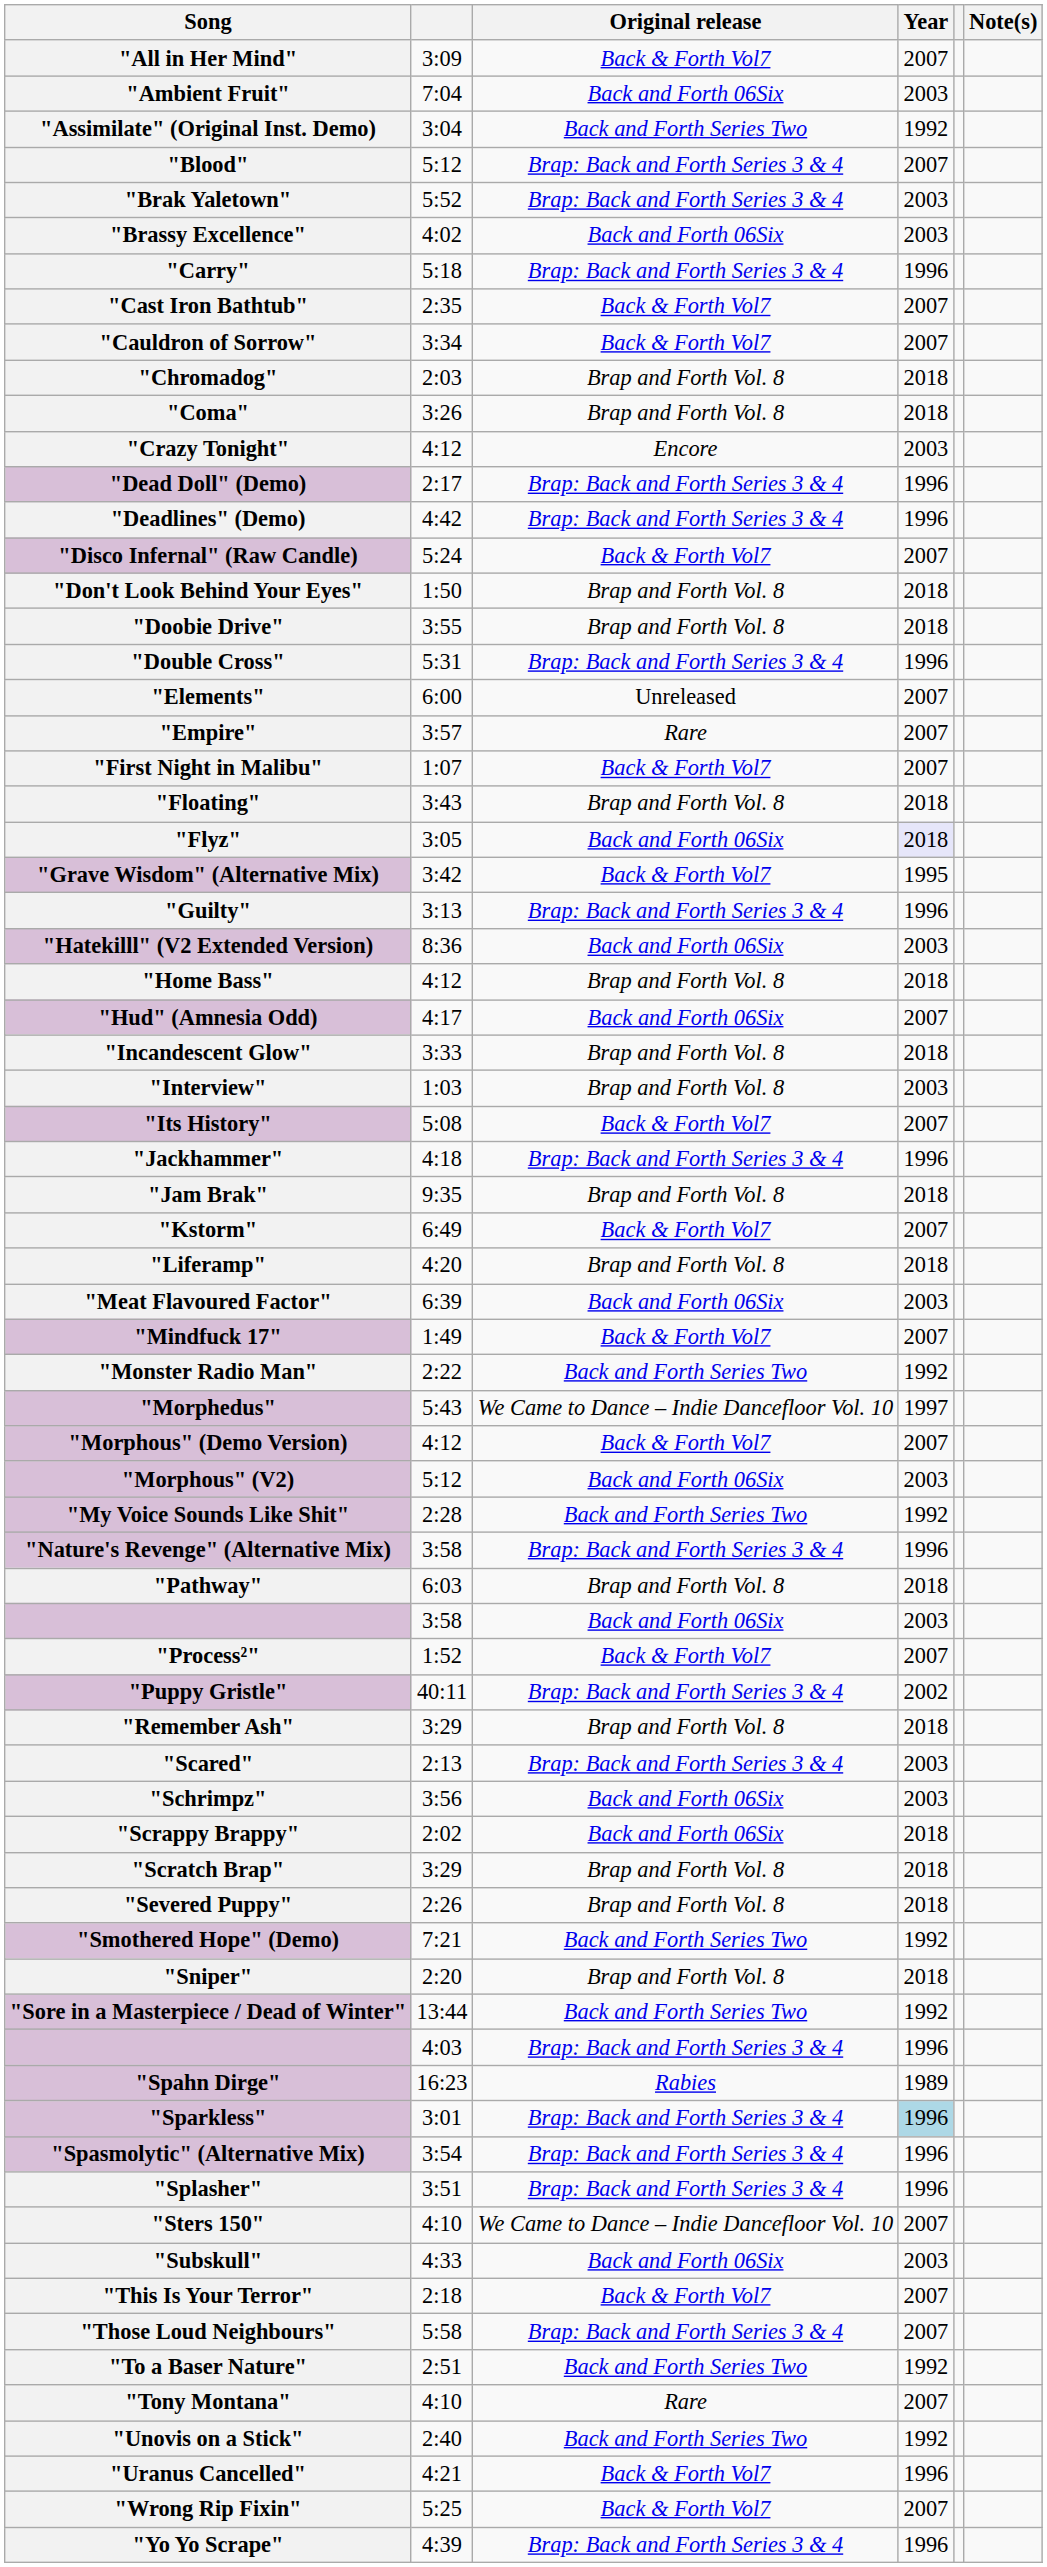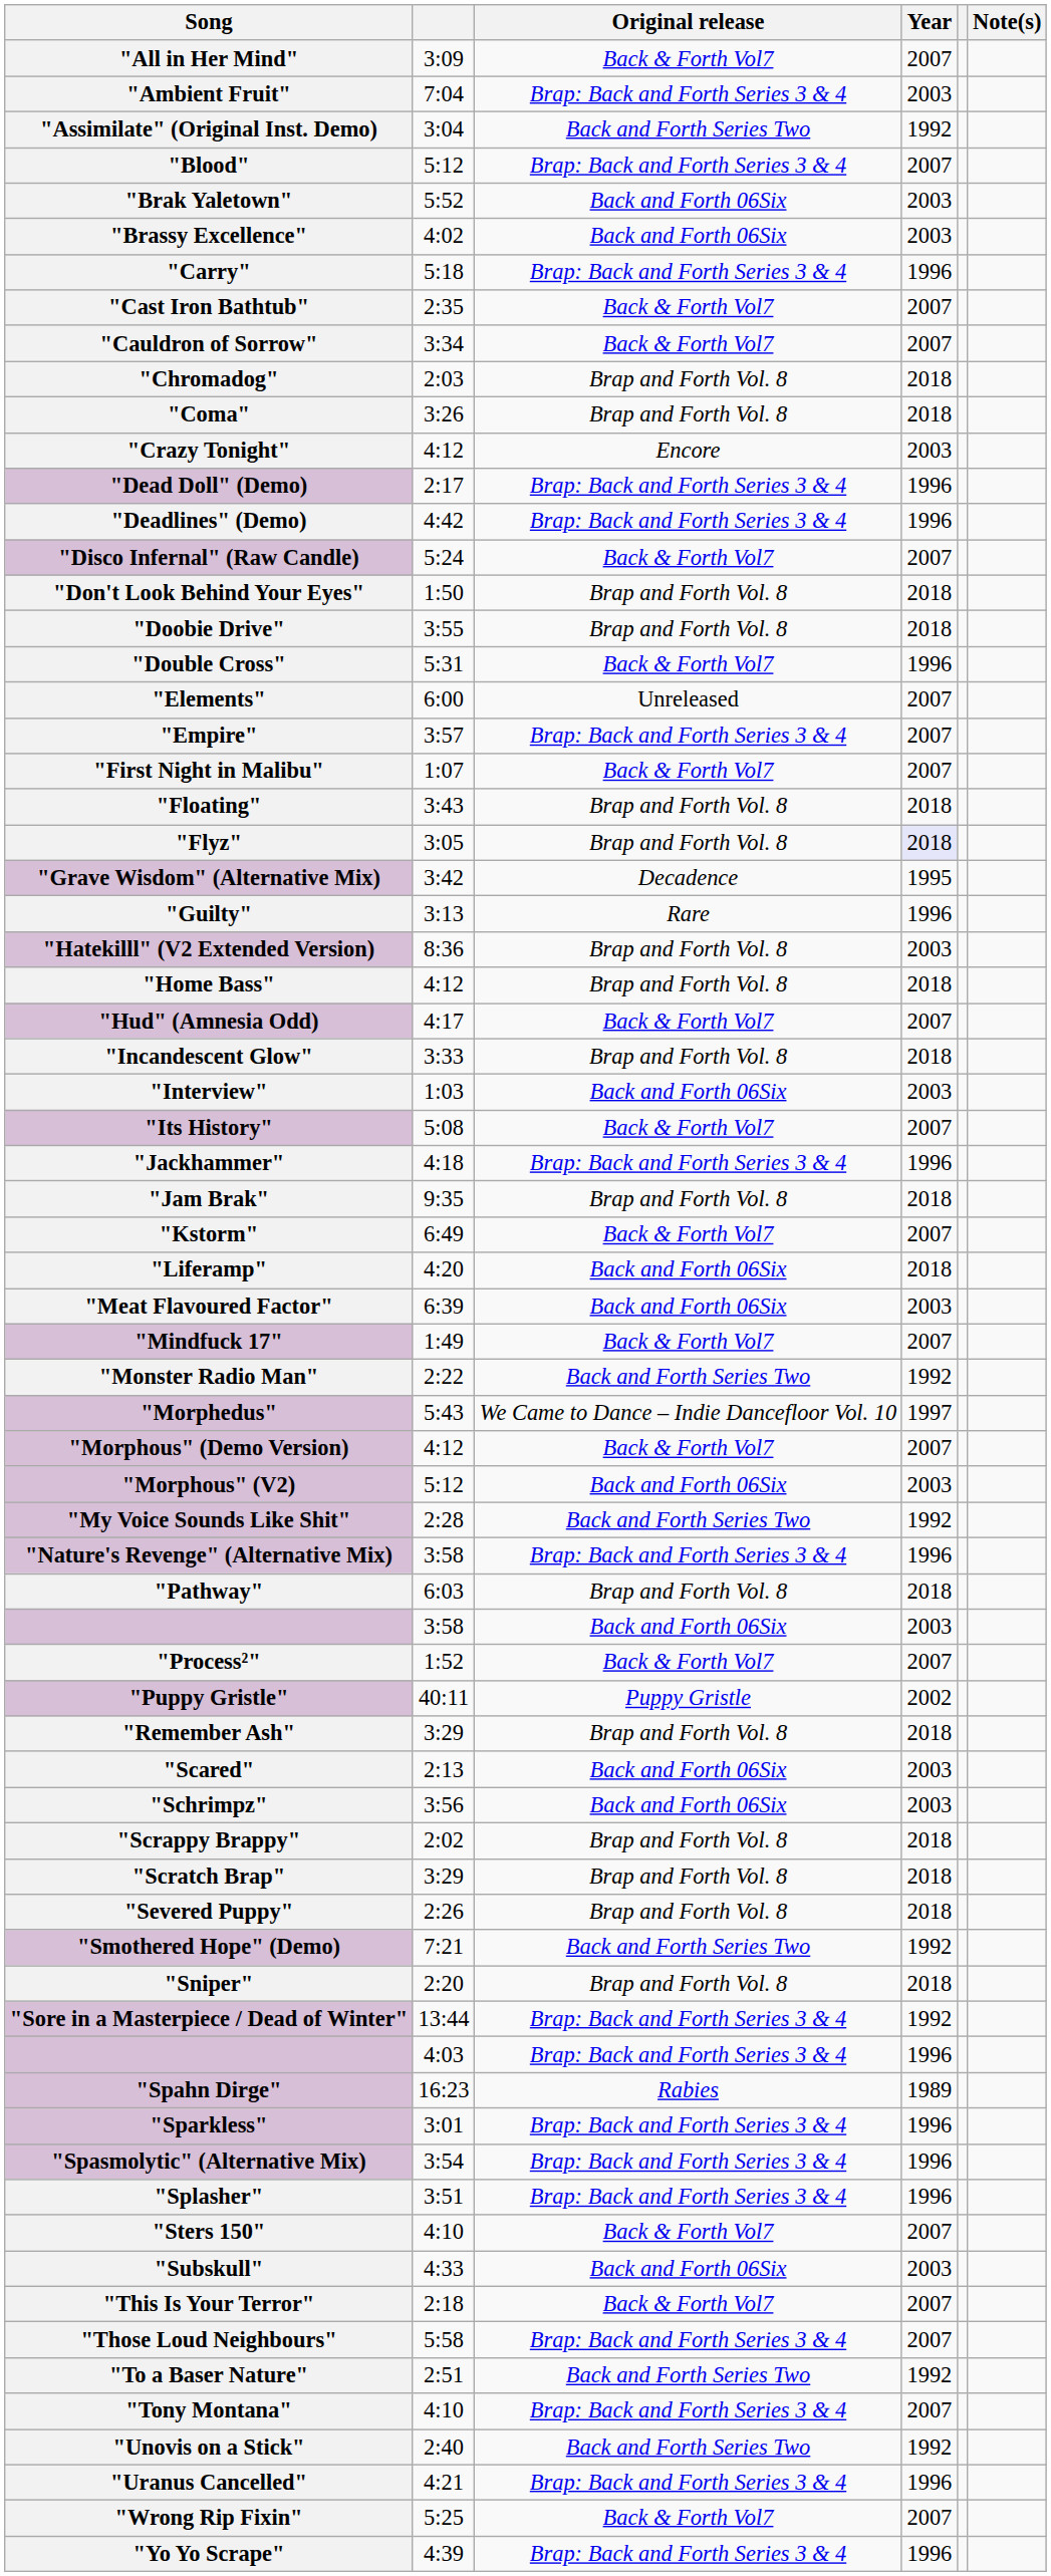 <table class="wikitable sortable plainrowheaders" style="text-align:center;">
 <tr>
 <th scope="col">Song</th>
 <th scope="col"></th>
 <th scope="col" data-sort-type="text">Original release</th>
 <th scope="col">Year</th>
 <th scope="col" class="unsortable"></th>
 <th scope="col" class="unsortable">Note(s)</th>
 </tr>
 <tr>
 <th scope=row>"All in Her Mind"</th>
 <td>3:09</td>
 <td><em><a href='#'>Back & Forth Vol7</a></em></td>
 <td>2007</td>
 <td></td>
 <td></td>
 </tr>
 <tr>
 <th scope=row>"Ambient Fruit"</th>
 <td>7:04</td>
-<td><em><a href='#'>Back and Forth 06Six</a></em></td>
+<td><em><a href='#'>Brap: Back and Forth Series 3 & 4</a></em></td>
 <td>2003</td>
 <td></td>
 <td></td>
 </tr>
 <tr>
 <th scope=row>"Assimilate" (Original Inst. Demo)</th>
 <td>3:04</td>
 <td><em><a href='#'>Back and Forth Series Two</a></em></td>
 <td>1992</td>
 <td></td>
 <td></td>
 </tr>
 <tr>
 <th scope=row>"Blood"</th>
 <td>5:12</td>
 <td><em><a href='#'>Brap: Back and Forth Series 3 & 4</a></em></td>
 <td>2007</td>
 <td></td>
 <td></td>
 </tr>
 <tr>
 <th scope=row>"Brak Yaletown"</th>
 <td>5:52</td>
-<td><em><a href='#'>Brap: Back and Forth Series 3 & 4</a></em></td>
+<td><em><a href='#'>Back and Forth 06Six</a></em></td>
 <td>2003</td>
 <td></td>
 <td></td>
 </tr>
 <tr>
 <th scope=row>"Brassy Excellence"</th>
 <td>4:02</td>
 <td><em><a href='#'>Back and Forth 06Six</a></em></td>
 <td>2003</td>
 <td></td>
 <td></td>
 </tr>
 <tr>
 <th scope=row>"Carry"</th>
 <td>5:18</td>
 <td><em><a href='#'>Brap: Back and Forth Series 3 & 4</a></em></td>
 <td>1996</td>
 <td></td>
 <td></td>
 </tr>
 <tr>
 <th scope=row>"Cast Iron Bathtub"</th>
 <td>2:35</td>
 <td><em><a href='#'>Back & Forth Vol7</a></em></td>
 <td>2007</td>
 <td></td>
 <td></td>
 </tr>
 <tr>
 <th scope=row>"Cauldron of Sorrow"</th>
 <td>3:34</td>
 <td><em><a href='#'>Back & Forth Vol7</a></em></td>
 <td>2007</td>
 <td></td>
 <td></td>
 </tr>
 <tr>
 <th scope=row>"Chromadog"</th>
 <td>2:03</td>
 <td><em>Brap and Forth Vol. 8</em></td>
 <td>2018</td>
 <td></td>
 <td></td>
 </tr>
 <tr>
 <th scope=row>"Coma"</th>
 <td>3:26</td>
 <td><em>Brap and Forth Vol. 8</em></td>
 <td>2018</td>
 <td></td>
 <td></td>
 </tr>
 <tr>
 <th scope=row>"Crazy Tonight"</th>
 <td>4:12</td>
 <td><em>Encore</em></td>
 <td>2003</td>
 <td></td>
 <td></td>
 </tr>
 <tr>
 <th scope=row style="background-color:#D8BFD8">"Dead Doll" (Demo) </th>
 <td>2:17</td>
 <td><em><a href='#'>Brap: Back and Forth Series 3 & 4</a></em></td>
 <td>1996</td>
 <td></td>
 <td></td>
 </tr>
 <tr>
 <th scope=row>"Deadlines" (Demo)</th>
 <td>4:42</td>
 <td><em><a href='#'>Brap: Back and Forth Series 3 & 4</a></em></td>
 <td>1996</td>
 <td></td>
 <td></td>
 </tr>
 <tr>
 <th scope=row style="background-color:#D8BFD8">"Disco Infernal" (Raw Candle) </th>
 <td>5:24</td>
 <td><em><a href='#'>Back & Forth Vol7</a></em></td>
 <td>2007</td>
 <td></td>
 <td></td>
 </tr>
 <tr>
 <th scope=row>"Don't Look Behind Your Eyes"</th>
 <td>1:50</td>
 <td><em>Brap and Forth Vol. 8</em></td>
 <td>2018</td>
 <td></td>
 <td></td>
 </tr>
 <tr>
 <th scope=row>"Doobie Drive"</th>
 <td>3:55</td>
 <td><em>Brap and Forth Vol. 8</em></td>
 <td>2018</td>
 <td></td>
 <td></td>
 </tr>
 <tr>
 <th scope=row>"Double Cross"</th>
 <td>5:31</td>
-<td><em><a href='#'>Brap: Back and Forth Series 3 & 4</a></em></td>
+<td><em><a href='#'>Back & Forth Vol7</a></em></td>
 <td>1996</td>
 <td></td>
 <td></td>
 </tr>
 <tr>
 <th scope=row>"Elements"</th>
 <td>6:00</td>
 <td>Unreleased</td>
 <td>2007</td>
 <td></td>
 <td></td>
 </tr>
 <tr>
 <th scope=row>"Empire"</th>
 <td>3:57</td>
-<td><em>Rare</em></td>
+<td><em><a href='#'>Brap: Back and Forth Series 3 & 4</a></em></td>
 <td>2007</td>
 <td></td>
 <td></td>
 </tr>
 <tr>
 <th scope=row>"First Night in Malibu"</th>
 <td>1:07</td>
 <td><em><a href='#'>Back & Forth Vol7</a></em></td>
 <td>2007</td>
 <td></td>
 <td></td>
 </tr>
 <tr>
 <th scope=row>"Floating"</th>
 <td>3:43</td>
 <td><em>Brap and Forth Vol. 8</em></td>
 <td>2018</td>
 <td></td>
 <td></td>
 </tr>
 <tr>
 <th scope=row>"Flyz"</th>
 <td>3:05</td>
-<td><em><a href='#'>Back and Forth 06Six</a></em></td>
+<td><em>Brap and Forth Vol. 8</em></td>
 <td style="background: lavender;">2018</td>
 <td></td>
 <td></td>
 </tr>
 <tr>
 <th scope=row style="background-color:#D8BFD8">"Grave Wisdom" (Alternative Mix) </th>
 <td>3:42</td>
-<td><em><a href='#'>Back & Forth Vol7</a></em></td>
+<td><em>Decadence</em></td>
 <td>1995</td>
 <td></td>
 <td></td>
 </tr>
 <tr>
 <th scope=row>"Guilty"</th>
 <td>3:13</td>
-<td><em><a href='#'>Brap: Back and Forth Series 3 & 4</a></em></td>
+<td><em>Rare</em></td>
 <td>1996</td>
 <td></td>
 <td></td>
 </tr>
 <tr>
 <th scope=row style="background-color:#D8BFD8">"Hatekilll" (V2 Extended Version) </th>
 <td>8:36</td>
-<td><em><a href='#'>Back and Forth 06Six</a></em></td>
+<td><em>Brap and Forth Vol. 8</em></td>
 <td>2003</td>
 <td></td>
 <td></td>
 </tr>
 <tr>
 <th scope=row>"Home Bass"</th>
 <td>4:12</td>
 <td><em>Brap and Forth Vol. 8</em></td>
 <td>2018</td>
 <td></td>
 <td></td>
 </tr>
 <tr>
 <th scope=row style="background-color:#D8BFD8">"Hud" (Amnesia Odd) </th>
 <td>4:17</td>
-<td><em><a href='#'>Back and Forth 06Six</a></em></td>
+<td><em><a href='#'>Back & Forth Vol7</a></em></td>
 <td>2007</td>
 <td></td>
 <td></td>
 </tr>
 <tr>
 <th scope=row>"Incandescent Glow"</th>
 <td>3:33</td>
 <td><em>Brap and Forth Vol. 8</em></td>
 <td>2018</td>
 <td></td>
 <td></td>
 </tr>
 <tr>
 <th scope=row>"Interview"</th>
 <td>1:03</td>
-<td><em>Brap and Forth Vol. 8</em></td>
+<td><em><a href='#'>Back and Forth 06Six</a></em></td>
 <td>2003</td>
 <td></td>
 <td></td>
 </tr>
 <tr>
 <th scope=row style="background-color:#D8BFD8">"Its History" </th>
 <td>5:08</td>
 <td><em><a href='#'>Back & Forth Vol7</a></em></td>
 <td>2007</td>
 <td></td>
 <td></td>
 </tr>
 <tr>
 <th scope=row>"Jackhammer"</th>
 <td>4:18</td>
 <td><em><a href='#'>Brap: Back and Forth Series 3 & 4</a></em></td>
 <td>1996</td>
 <td></td>
 <td></td>
 </tr>
 <tr>
 <th scope=row>"Jam Brak"</th>
 <td>9:35</td>
 <td><em>Brap and Forth Vol. 8</em></td>
 <td>2018</td>
 <td></td>
 <td></td>
 </tr>
 <tr>
 <th scope=row>"Kstorm"</th>
 <td>6:49</td>
 <td><em><a href='#'>Back & Forth Vol7</a></em></td>
 <td>2007</td>
 <td></td>
 <td></td>
 </tr>
 <tr>
 <th scope=row>"Liferamp"</th>
 <td>4:20</td>
-<td><em>Brap and Forth Vol. 8</em></td>
+<td><em><a href='#'>Back and Forth 06Six</a></em></td>
 <td>2018</td>
 <td></td>
 <td></td>
 </tr>
 <tr>
 <th scope=row>"Meat Flavoured Factor"</th>
 <td>6:39</td>
 <td><em><a href='#'>Back and Forth 06Six</a></em></td>
 <td>2003</td>
 <td></td>
 <td></td>
 </tr>
 <tr>
 <th scope=row style="background-color:#D8BFD8">"Mindfuck 17" </th>
 <td>1:49</td>
 <td><em><a href='#'>Back & Forth Vol7</a></em></td>
 <td>2007</td>
 <td></td>
 <td></td>
 </tr>
 <tr>
 <th scope=row>"Monster Radio Man"</th>
 <td>2:22</td>
 <td><em><a href='#'>Back and Forth Series Two</a></em></td>
 <td>1992</td>
 <td></td>
 <td></td>
 </tr>
 <tr>
 <th scope=row style="background-color:#D8BFD8">"Morphedus" </th>
 <td>5:43</td>
 <td><em>We Came to Dance – Indie Dancefloor Vol. 10</em></td>
 <td>1997</td>
 <td></td>
 <td></td>
 </tr>
 <tr>
 <th scope=row style="background-color:#D8BFD8">"Morphous" (Demo Version) </th>
 <td>4:12</td>
 <td><em><a href='#'>Back & Forth Vol7</a></em></td>
 <td>2007</td>
 <td></td>
 <td></td>
 </tr>
 <tr>
 <th scope=row style="background-color:#D8BFD8">"Morphous" (V2) </th>
 <td>5:12</td>
 <td><em><a href='#'>Back and Forth 06Six</a></em></td>
 <td>2003</td>
 <td></td>
 <td></td>
 </tr>
 <tr>
 <th scope=row style="background-color:#D8BFD8">"My Voice Sounds Like Shit" </th>
 <td>2:28</td>
 <td><em><a href='#'>Back and Forth Series Two</a></em></td>
 <td>1992</td>
 <td></td>
 <td></td>
 </tr>
 <tr>
 <th scope=row style="background-color:#D8BFD8">"Nature's Revenge" (Alternative Mix) </th>
 <td>3:58</td>
 <td><em><a href='#'>Brap: Back and Forth Series 3 & 4</a></em></td>
 <td>1996</td>
 <td></td>
 <td></td>
 </tr>
 <tr>
 <th scope=row>"Pathway"</th>
 <td>6:03</td>
 <td><em>Brap and Forth Vol. 8</em></td>
 <td>2018</td>
 <td></td>
 <td></td>
 </tr>
 <tr>
 <th scope=row style="background-color:#D8BFD8"> </th>
 <td>3:58</td>
 <td><em><a href='#'>Back and Forth 06Six</a></em></td>
 <td>2003</td>
 <td></td>
 <td></td>
 </tr>
 <tr>
 <th scope=row>"Process²"</th>
 <td>1:52</td>
 <td><em><a href='#'>Back & Forth Vol7</a></em></td>
 <td>2007</td>
 <td></td>
 <td></td>
 </tr>
 <tr>
 <th scope=row style="background-color:#D8BFD8">"Puppy Gristle" </th>
 <td>40:11</td>
-<td><em><a href='#'>Brap: Back and Forth Series 3 & 4</a></em></td>
+<td><em><a href='#'>Puppy Gristle</a></em></td>
 <td>2002</td>
 <td></td>
 <td></td>
 </tr>
 <tr>
 <th scope=row>"Remember Ash"</th>
 <td>3:29</td>
 <td><em>Brap and Forth Vol. 8</em></td>
 <td>2018</td>
 <td></td>
 <td></td>
 </tr>
 <tr>
 <th scope=row>"Scared"</th>
 <td>2:13</td>
-<td><em><a href='#'>Brap: Back and Forth Series 3 & 4</a></em></td>
+<td><em><a href='#'>Back and Forth 06Six</a></em></td>
 <td>2003</td>
 <td></td>
 <td></td>
 </tr>
 <tr>
 <th scope=row>"Schrimpz"</th>
 <td>3:56</td>
 <td><em><a href='#'>Back and Forth 06Six</a></em></td>
 <td>2003</td>
 <td></td>
 <td></td>
 </tr>
 <tr>
 <th scope=row>"Scrappy Brappy"</th>
 <td>2:02</td>
-<td><em><a href='#'>Back and Forth 06Six</a></em></td>
+<td><em>Brap and Forth Vol. 8</em></td>
 <td>2018</td>
 <td></td>
 <td></td>
 </tr>
 <tr>
 <th scope=row>"Scratch Brap"</th>
 <td>3:29</td>
 <td><em>Brap and Forth Vol. 8</em></td>
 <td>2018</td>
 <td></td>
 <td></td>
 </tr>
 <tr>
 <th scope=row>"Severed Puppy"</th>
 <td>2:26</td>
 <td><em>Brap and Forth Vol. 8</em></td>
 <td>2018</td>
 <td></td>
 <td></td>
 </tr>
 <tr>
 <th scope=row style="background-color:#D8BFD8">"Smothered Hope" (Demo) </th>
 <td>7:21</td>
 <td><em><a href='#'>Back and Forth Series Two</a></em></td>
 <td>1992</td>
 <td></td>
 <td></td>
 </tr>
 <tr>
 <th scope=row>"Sniper"</th>
 <td>2:20</td>
 <td><em>Brap and Forth Vol. 8</em></td>
 <td>2018</td>
 <td></td>
 <td></td>
 </tr>
 <tr>
 <th scope=row style="background-color:#D8BFD8">"Sore in a Masterpiece / Dead of Winter" </th>
 <td>13:44</td>
-<td><em><a href='#'>Back and Forth Series Two</a></em></td>
+<td><em><a href='#'>Brap: Back and Forth Series 3 & 4</a></em></td>
 <td>1992</td>
 <td></td>
 <td></td>
 </tr>
 <tr>
 <th scope=row style="background-color:#D8BFD8"> </th>
 <td>4:03</td>
 <td><em><a href='#'>Brap: Back and Forth Series 3 & 4</a></em></td>
 <td>1996</td>
 <td></td>
 <td></td>
 </tr>
 <tr>
 <th scope=row style="background-color:#D8BFD8">"Spahn Dirge" </th>
 <td>16:23</td>
 <td><em><a href='#'>Rabies</a></em></td>
 <td>1989</td>
 <td></td>
 <td></td>
 </tr>
 <tr>
 <th scope=row style="background-color:#D8BFD8">"Sparkless" </th>
 <td>3:01</td>
 <td><em><a href='#'>Brap: Back and Forth Series 3 & 4</a></em></td>
-<td style="background: lightblue;">1996</td>
+<td>1996</td>
 <td></td>
 <td></td>
 </tr>
 <tr>
 <th scope=row style="background-color:#D8BFD8">"Spasmolytic" (Alternative Mix) </th>
 <td>3:54</td>
 <td><em><a href='#'>Brap: Back and Forth Series 3 & 4</a></em></td>
 <td>1996</td>
 <td></td>
 <td></td>
 </tr>
 <tr>
 <th scope=row>"Splasher"</th>
 <td>3:51</td>
 <td><em><a href='#'>Brap: Back and Forth Series 3 & 4</a></em></td>
 <td>1996</td>
 <td></td>
 <td></td>
 </tr>
 <tr>
 <th scope=row>"Sters 150"</th>
 <td>4:10</td>
-<td><em>We Came to Dance – Indie Dancefloor Vol. 10</em></td>
+<td><em><a href='#'>Back & Forth Vol7</a></em></td>
 <td>2007</td>
 <td></td>
 <td></td>
 </tr>
 <tr>
 <th scope=row>"Subskull"</th>
 <td>4:33</td>
 <td><em><a href='#'>Back and Forth 06Six</a></em></td>
 <td>2003</td>
 <td></td>
 <td></td>
 </tr>
 <tr>
 <th scope=row>"This Is Your Terror"</th>
 <td>2:18</td>
 <td><em><a href='#'>Back & Forth Vol7</a></em></td>
 <td>2007</td>
 <td></td>
 <td></td>
 </tr>
 <tr>
 <th scope=row>"Those Loud Neighbours"</th>
 <td>5:58</td>
 <td><em><a href='#'>Brap: Back and Forth Series 3 & 4</a></em></td>
 <td>2007</td>
 <td></td>
 <td></td>
 </tr>
 <tr>
 <th scope=row>"To a Baser Nature"</th>
 <td>2:51</td>
 <td><em><a href='#'>Back and Forth Series Two</a></em></td>
 <td>1992</td>
 <td></td>
 <td></td>
 </tr>
 <tr>
 <th scope=row>"Tony Montana"</th>
 <td>4:10</td>
-<td><em>Rare</em></td>
+<td><em><a href='#'>Brap: Back and Forth Series 3 & 4</a></em></td>
 <td>2007</td>
 <td></td>
 <td></td>
 </tr>
 <tr>
 <th scope=row>"Unovis on a Stick"</th>
 <td>2:40</td>
 <td><em><a href='#'>Back and Forth Series Two</a></em></td>
 <td>1992</td>
 <td></td>
 <td></td>
 </tr>
 <tr>
 <th scope=row>"Uranus Cancelled"</th>
 <td>4:21</td>
-<td><em><a href='#'>Back & Forth Vol7</a></em></td>
+<td><em><a href='#'>Brap: Back and Forth Series 3 & 4</a></em></td>
 <td>1996</td>
 <td></td>
 <td></td>
 </tr>
 <tr>
 <th scope=row>"Wrong Rip Fixin"</th>
 <td>5:25</td>
 <td><em><a href='#'>Back & Forth Vol7</a></em></td>
 <td>2007</td>
 <td></td>
 <td></td>
 </tr>
 <tr>
 <th scope=row>"Yo Yo Scrape"</th>
 <td>4:39</td>
 <td><em><a href='#'>Brap: Back and Forth Series 3 & 4</a></em></td>
 <td>1996</td>
 <td></td>
 <td></td>
 </tr>
 <tr>
 </tr>
 </table>
